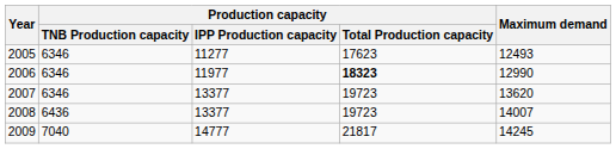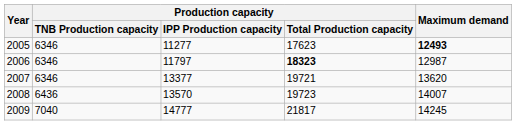 <table class="wikitable">
 <tr>
 <th rowspan="2">Year</th>
 <th colspan="3">Production capacity</th>
 <th rowspan="2">Maximum demand</th>
 </tr>
 <tr>
 <th>TNB Production capacity</th>
 <th>IPP Production capacity</th>
 <th>Total Production capacity</th>
 </tr>
 <tr>
 <td>2005</td>
 <td>6346</td>
 <td>11277</td>
 <td>17623</td>
-<td>12493</td>
+<td><strong>12493</strong></td>
 </tr>
 <tr>
 <td>2006</td>
 <td>6346</td>
-<td>11977</td>
+<td>11797</td>
 <td><strong>18323</strong></td>
-<td>12990</td>
+<td>12987</td>
 </tr>
 <tr>
 <td>2007</td>
 <td>6346</td>
 <td>13377</td>
-<td>19723</td>
+<td>19721</td>
 <td>13620</td>
 </tr>
 <tr>
 <td>2008</td>
 <td>6436</td>
-<td>13377</td>
+<td>13570</td>
 <td>19723</td>
 <td>14007</td>
 </tr>
 <tr>
 <td>2009</td>
 <td>7040</td>
 <td>14777</td>
 <td>21817</td>
 <td>14245</td>
 </tr>
 </table>
